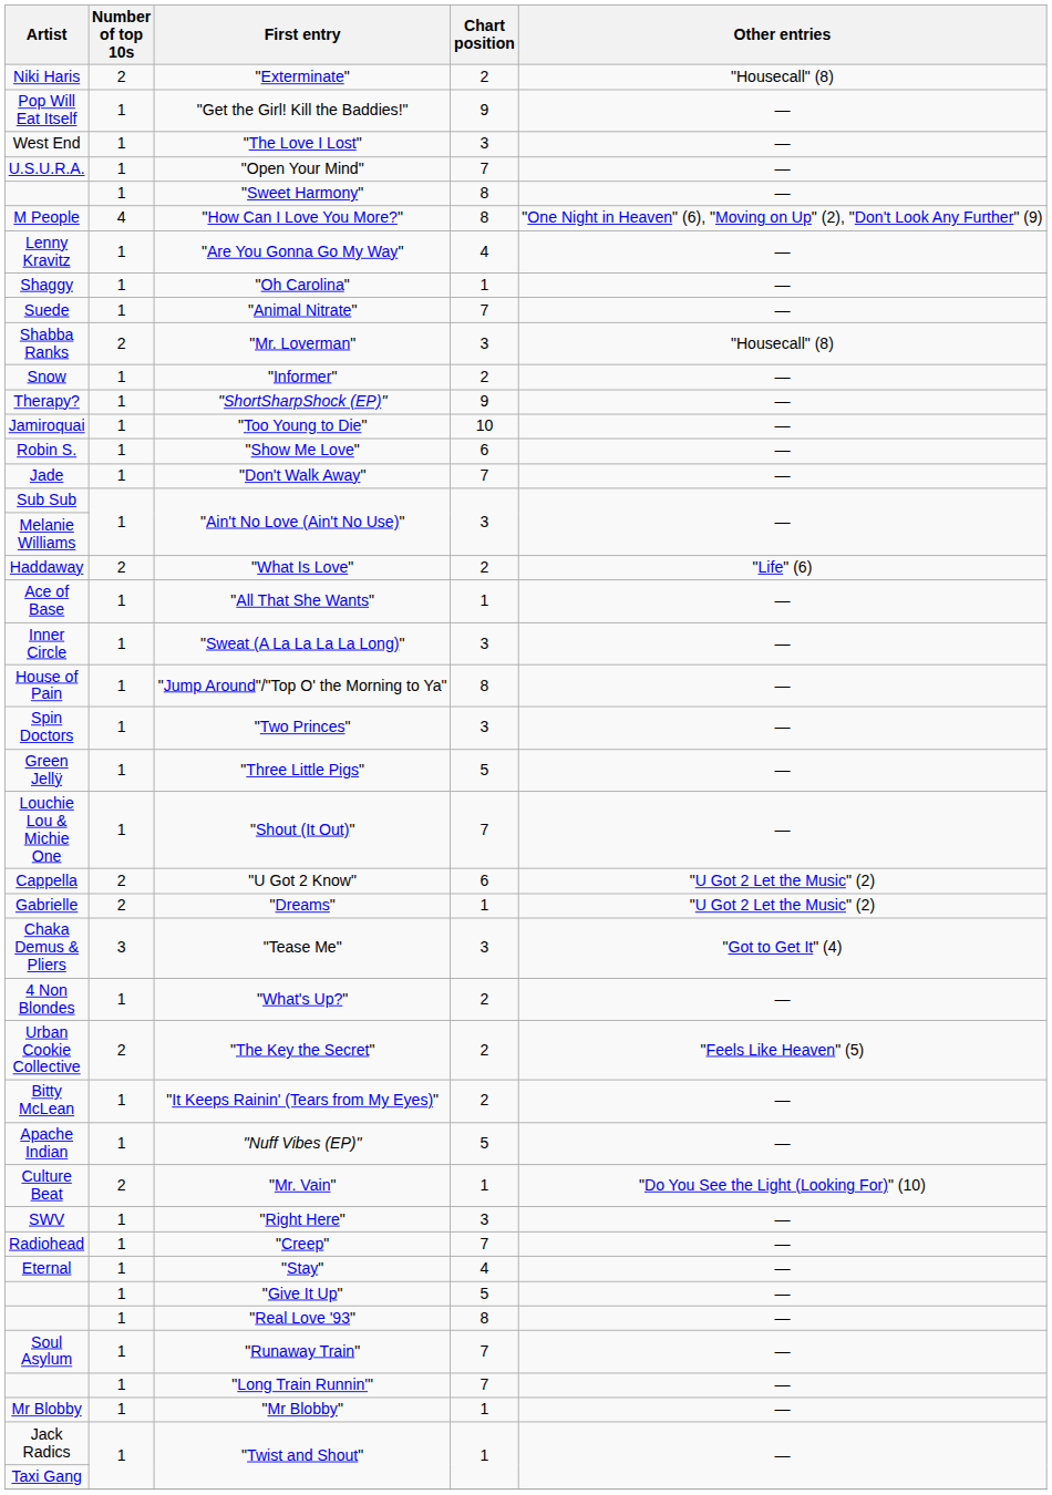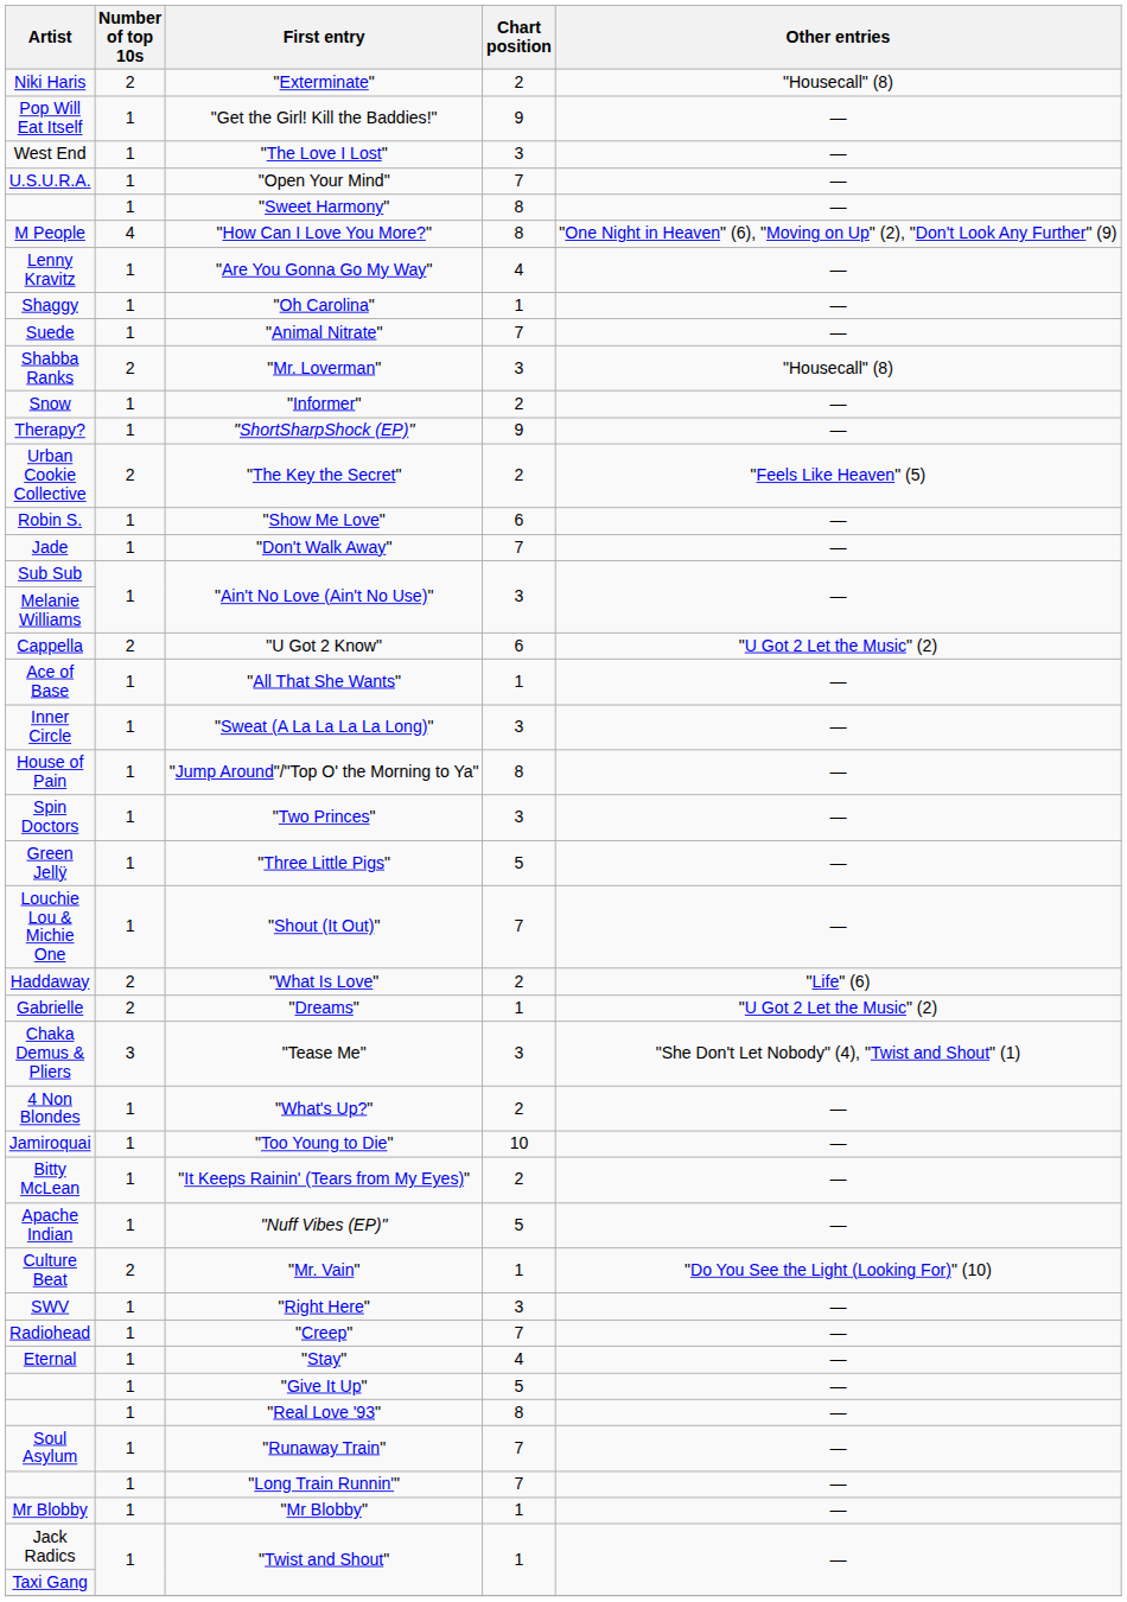 <table class="wikitable sortable mw-collapsible mw-collapsed" style="text-align: center;">
 <tr>
 <th scope="col" style="width:55px;">Artist</th>
 <th scope="col" style="width:55px;" data-sort-type="number">Number of top 10s</th>
 <th scope="col" style="text-align:center;">First entry</th>
 <th scope="col" style="width:55px;" data-sort-type="number">Chart position</th>
 <th scope="col" style="text-align:center;">Other entries</th>
 </tr>
 <tr>
 <td><a href='#'>Niki Haris</a></td>
 <td>2</td>
 <td>"<a href='#'>Exterminate</a>"</td>
 <td>2</td>
 <td>"Housecall" (8)</td>
 </tr>
 <tr>
 <td><a href='#'>Pop Will Eat Itself</a></td>
 <td>1</td>
 <td>"Get the Girl! Kill the Baddies!"</td>
 <td>9</td>
 <td>—</td>
 </tr>
 <tr>
 <td>West End</td>
 <td>1</td>
 <td>"<a href='#'>The Love I Lost</a>"</td>
 <td>3</td>
 <td>—</td>
 </tr>
 <tr>
 <td><a href='#'>U.S.U.R.A.</a></td>
 <td>1</td>
 <td>"Open Your Mind"</td>
 <td>7</td>
 <td>—</td>
 </tr>
 <tr>
 <td></td>
 <td>1</td>
 <td>"<a href='#'>Sweet Harmony</a>"</td>
 <td>8</td>
 <td>—</td>
 </tr>
 <tr>
 <td><a href='#'>M People</a></td>
 <td>4</td>
 <td>"<a href='#'>How Can I Love You More?</a>"</td>
 <td>8</td>
 <td>"<a href='#'>One Night in Heaven</a>" (6), "<a href='#'>Moving on Up</a>" (2), "<a href='#'>Don't Look Any Further</a>" (9)</td>
 </tr>
 <tr>
 <td><a href='#'>Lenny Kravitz</a></td>
 <td>1</td>
 <td>"<a href='#'>Are You Gonna Go My Way</a>"</td>
 <td>4</td>
 <td>—</td>
 </tr>
 <tr>
 <td><a href='#'>Shaggy</a></td>
 <td>1</td>
 <td>"<a href='#'>Oh Carolina</a>"</td>
 <td>1</td>
 <td>—</td>
 </tr>
 <tr>
 <td><a href='#'>Suede</a></td>
 <td>1</td>
 <td>"<a href='#'>Animal Nitrate</a>"</td>
 <td>7</td>
 <td>—</td>
 </tr>
 <tr>
 <td><a href='#'>Shabba Ranks</a></td>
 <td>2</td>
 <td>"<a href='#'>Mr. Loverman</a>"</td>
 <td>3</td>
 <td>"Housecall" (8)</td>
 </tr>
 <tr>
 <td><a href='#'>Snow</a></td>
 <td>1</td>
 <td>"<a href='#'>Informer</a>"</td>
 <td>2</td>
 <td>—</td>
 </tr>
 <tr>
 <td><a href='#'>Therapy?</a></td>
 <td>1</td>
 <td><em>"<a href='#'>ShortSharpShock (EP)</a>"</em></td>
 <td>9</td>
 <td>—</td>
 </tr>
 <tr>
-<td><a href='#'>Jamiroquai</a></td>
-<td>1</td>
-<td>"<a href='#'>Too Young to Die</a>"</td>
-<td>10</td>
-<td>—</td>
+<td><a href='#'>Urban Cookie Collective</a></td>
+<td>2</td>
+<td>"<a href='#'>The Key the Secret</a>"</td>
+<td>2</td>
+<td>"<a href='#'>Feels Like Heaven</a>" (5)</td>
 </tr>
 <tr>
 <td><a href='#'>Robin S.</a></td>
 <td>1</td>
 <td>"<a href='#'>Show Me Love</a>"</td>
 <td>6</td>
 <td>—</td>
 </tr>
 <tr>
 <td><a href='#'>Jade</a></td>
 <td>1</td>
 <td>"<a href='#'>Don't Walk Away</a>"</td>
 <td>7</td>
 <td>—</td>
 </tr>
 <tr>
 <td><a href='#'>Sub Sub</a></td>
 <td rowspan="2">1</td>
 <td rowspan="2">"<a href='#'>Ain't No Love (Ain't No Use)</a>"</td>
 <td rowspan="2">3</td>
 <td rowspan="2">—</td>
 </tr>
 <tr>
 <td><a href='#'>Melanie Williams</a></td>
 </tr>
 <tr>
-<td><a href='#'>Haddaway</a></td>
+<td><a href='#'>Cappella</a></td>
 <td>2</td>
-<td>"<a href='#'>What Is Love</a>"</td>
-<td>2</td>
-<td>"<a href='#'>Life</a>" (6)</td>
+<td>"U Got 2 Know"</td>
+<td>6</td>
+<td>"<a href='#'>U Got 2 Let the Music</a>" (2)</td>
 </tr>
 <tr>
 <td><a href='#'>Ace of Base</a></td>
 <td>1</td>
 <td>"<a href='#'>All That She Wants</a>"</td>
 <td>1</td>
 <td>—</td>
 </tr>
 <tr>
 <td><a href='#'>Inner Circle</a></td>
 <td>1</td>
 <td>"<a href='#'>Sweat (A La La La La Long)</a>"</td>
 <td>3</td>
 <td>—</td>
 </tr>
 <tr>
 <td><a href='#'>House of Pain</a></td>
 <td>1</td>
 <td>"<a href='#'>Jump Around</a>"/"Top O' the Morning to Ya"</td>
 <td>8</td>
 <td>—</td>
 </tr>
 <tr>
 <td><a href='#'>Spin Doctors</a></td>
 <td>1</td>
 <td>"<a href='#'>Two Princes</a>"</td>
 <td>3</td>
 <td>—</td>
 </tr>
 <tr>
 <td><a href='#'>Green Jellÿ</a></td>
 <td>1</td>
 <td>"<a href='#'>Three Little Pigs</a>"</td>
 <td>5</td>
 <td>—</td>
 </tr>
 <tr>
 <td><a href='#'>Louchie Lou & Michie One</a></td>
 <td>1</td>
 <td>"<a href='#'>Shout (It Out)</a>"</td>
 <td>7</td>
 <td>—</td>
 </tr>
 <tr>
-<td><a href='#'>Cappella</a></td>
+<td><a href='#'>Haddaway</a></td>
 <td>2</td>
-<td>"U Got 2 Know"</td>
-<td>6</td>
-<td>"<a href='#'>U Got 2 Let the Music</a>" (2)</td>
+<td>"<a href='#'>What Is Love</a>"</td>
+<td>2</td>
+<td>"<a href='#'>Life</a>" (6)</td>
 </tr>
 <tr>
 <td><a href='#'>Gabrielle</a></td>
 <td>2</td>
 <td>"<a href='#'>Dreams</a>"</td>
 <td>1</td>
 <td>"<a href='#'>U Got 2 Let the Music</a>" (2)</td>
 </tr>
 <tr>
 <td><a href='#'>Chaka Demus & Pliers</a></td>
 <td>3</td>
 <td>"Tease Me"</td>
 <td>3</td>
-<td>"<a href='#'>Got to Get It</a>" (4)</td>
+<td>"She Don't Let Nobody" (4), "<a href='#'>Twist and Shout</a>" (1)  </td>
 </tr>
 <tr>
 <td><a href='#'>4 Non Blondes</a></td>
 <td>1</td>
 <td>"<a href='#'>What's Up?</a>"</td>
 <td>2</td>
 <td>—</td>
 </tr>
 <tr>
-<td><a href='#'>Urban Cookie Collective</a></td>
-<td>2</td>
-<td>"<a href='#'>The Key the Secret</a>"</td>
-<td>2</td>
-<td>"<a href='#'>Feels Like Heaven</a>" (5)</td>
+<td><a href='#'>Jamiroquai</a></td>
+<td>1</td>
+<td>"<a href='#'>Too Young to Die</a>"</td>
+<td>10</td>
+<td>—</td>
 </tr>
 <tr>
 <td><a href='#'>Bitty McLean</a></td>
 <td>1</td>
 <td>"<a href='#'>It Keeps Rainin' (Tears from My Eyes)</a>"</td>
 <td>2</td>
 <td>—</td>
 </tr>
 <tr>
 <td><a href='#'>Apache Indian</a></td>
 <td>1</td>
 <td><em>"Nuff Vibes (EP)"</em></td>
 <td>5</td>
 <td>—</td>
 </tr>
 <tr>
 <td><a href='#'>Culture Beat</a></td>
 <td>2</td>
 <td>"<a href='#'>Mr. Vain</a>"</td>
 <td>1</td>
 <td>"<a href='#'>Do You See the Light (Looking For)</a>" (10)</td>
 </tr>
 <tr>
 <td><a href='#'>SWV</a></td>
 <td>1</td>
 <td>"<a href='#'>Right Here</a>"</td>
 <td>3</td>
 <td>—</td>
 </tr>
 <tr>
 <td><a href='#'>Radiohead</a></td>
 <td>1</td>
 <td>"<a href='#'>Creep</a>"</td>
 <td>7</td>
 <td>—</td>
 </tr>
 <tr>
 <td><a href='#'>Eternal</a></td>
 <td>1</td>
 <td>"<a href='#'>Stay</a>"</td>
 <td>4</td>
 <td>—</td>
 </tr>
 <tr>
 <td></td>
 <td>1</td>
 <td>"<a href='#'>Give It Up</a>"</td>
 <td>5</td>
 <td>—</td>
 </tr>
 <tr>
 <td></td>
 <td>1</td>
 <td>"<a href='#'>Real Love '93</a>"</td>
 <td>8</td>
 <td>—</td>
 </tr>
 <tr>
 <td><a href='#'>Soul Asylum</a></td>
 <td>1</td>
 <td>"<a href='#'>Runaway Train</a>"</td>
 <td>7</td>
 <td>—</td>
 </tr>
 <tr>
 <td></td>
 <td>1</td>
 <td>"<a href='#'>Long Train Runnin'</a>"</td>
 <td>7</td>
 <td>—</td>
 </tr>
 <tr>
 <td><a href='#'>Mr Blobby</a></td>
 <td>1</td>
 <td>"<a href='#'>Mr Blobby</a>"</td>
 <td>1</td>
 <td>—</td>
 </tr>
 <tr>
 <td>Jack Radics</td>
 <td rowspan="2">1</td>
 <td rowspan="2">"<a href='#'>Twist and Shout</a>" </td>
 <td rowspan="2">1</td>
 <td rowspan="2">—</td>
 </tr>
 <tr>
 <td><a href='#'>Taxi Gang</a></td>
 </tr>
 <tr>
 </tr>
 </table>
